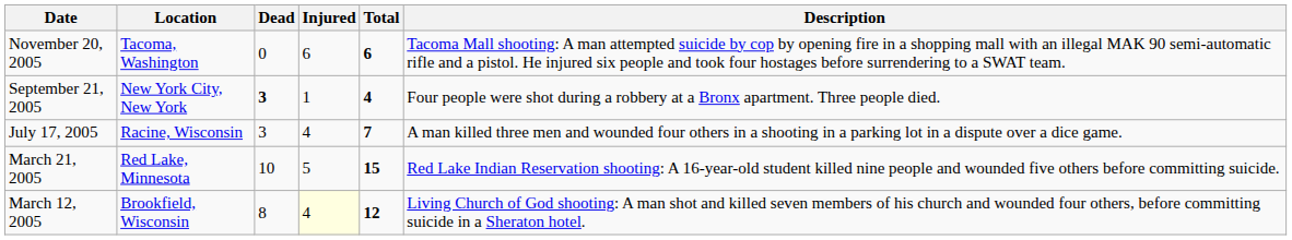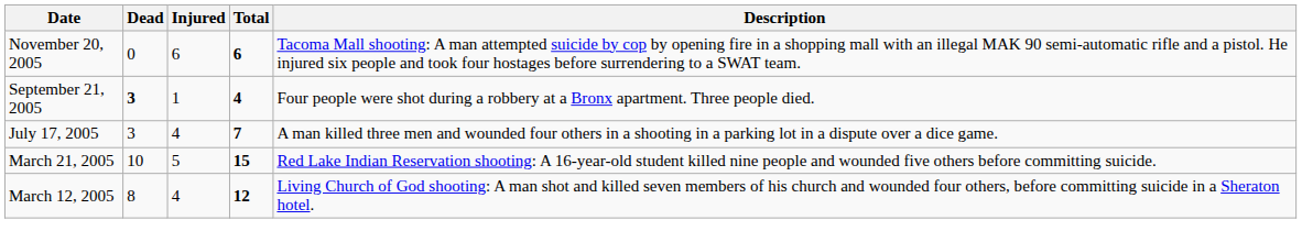 <table class="wikitable sortable">
 <tr>
 <th>Date</th>
-<th>Location</th>
 <th>Dead</th>
 <th>Injured</th>
 <th>Total</th>
 <th>Description</th>
 </tr>
 <tr>
 <td>November 20, 2005</td>
-<td><a href='#'>Tacoma, Washington</a></td>
 <td>0</td>
 <td>6</td>
 <td><strong>6</strong></td>
 <td><a href='#'>Tacoma Mall shooting</a>: A man attempted <a href='#'>suicide by cop</a> by opening fire in a shopping mall with an illegal MAK 90 semi-automatic rifle and a pistol. He injured six people and took four hostages before surrendering to a SWAT team.</td>
 </tr>
 <tr>
 <td>September 21, 2005</td>
-<td><a href='#'>New York City, New York</a></td>
 <td><strong>3</strong></td>
 <td>1</td>
 <td><strong>4</strong></td>
 <td>Four people were shot during a robbery at a <a href='#'>Bronx</a> apartment. Three people died.</td>
 </tr>
 <tr>
 <td>July 17, 2005</td>
-<td><a href='#'>Racine, Wisconsin</a></td>
 <td>3</td>
 <td>4</td>
 <td><strong>7</strong></td>
 <td>A man killed three men and wounded four others in a shooting in a parking lot in a dispute over a dice game.</td>
 </tr>
 <tr>
 <td>March 21, 2005</td>
-<td><a href='#'>Red Lake, Minnesota</a></td>
 <td>10</td>
 <td>5</td>
 <td><strong>15</strong></td>
 <td><a href='#'>Red Lake Indian Reservation shooting</a>: A 16-year-old student killed nine people and wounded five others before committing suicide.</td>
 </tr>
 <tr>
 <td>March 12, 2005</td>
-<td><a href='#'>Brookfield, Wisconsin</a></td>
 <td>8</td>
-<td style="background: lightyellow;">4</td>
+<td>4</td>
 <td><strong>12</strong></td>
 <td><a href='#'>Living Church of God shooting</a>: A man shot and killed seven members of his church and wounded four others, before committing suicide in a <a href='#'>Sheraton hotel</a>.</td>
 </tr>
 </table>
